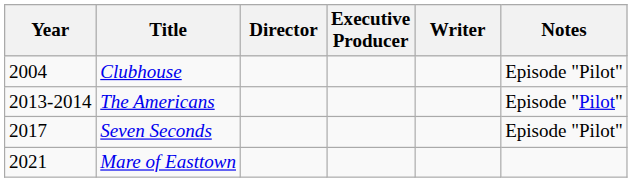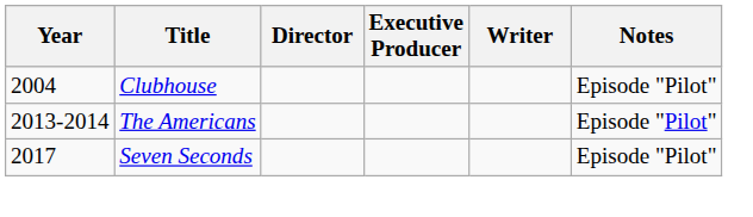 <table class="wikitable">
 <tr style="background:#ccc; text-align:center;">
 <th>Year</th>
 <th>Title</th>
 <th width=65>Director</th>
 <th width=65>Executive<br>Producer</th>
 <th width=65>Writer</th>
 <th>Notes</th>
 </tr>
 <tr>
 <td>2004</td>
 <td><em><a href='#'>Clubhouse</a></em></td>
 <td></td>
 <td></td>
 <td></td>
 <td>Episode "Pilot"</td>
 </tr>
 <tr>
 <td>2013-2014</td>
 <td><em><a href='#'>The Americans</a></em></td>
 <td></td>
 <td></td>
 <td></td>
 <td>Episode "<a href='#'>Pilot</a>"</td>
 </tr>
 <tr>
 <td>2017</td>
 <td><em><a href='#'>Seven Seconds</a></em></td>
 <td></td>
 <td></td>
 <td></td>
 <td>Episode "Pilot"</td>
 </tr>
-<tr>
-<td>2021</td>
-<td><em><a href='#'>Mare of Easttown</a></em></td>
-<td></td>
-<td></td>
-<td></td>
-<td></td>
-</tr>
 </table>
